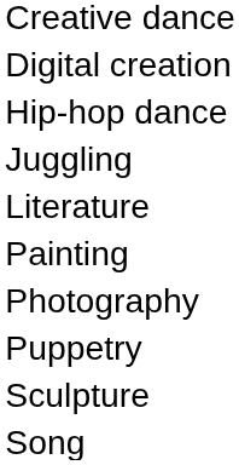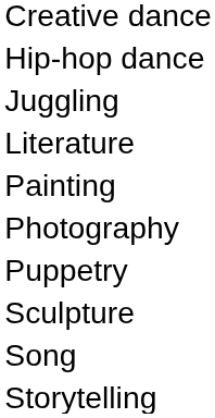 <table>
 <tr>
 <td>Creative dance</td>
-<td></td>
-<td></td>
-<td></td>
-</tr>
-<tr>
-<td>Digital creation</td>
 <td></td>
 <td></td>
 <td></td>
 </tr>
 <tr>
 <td>Hip-hop dance</td>
 <td></td>
 <td></td>
 <td></td>
 </tr>
 <tr>
 <td>Juggling</td>
 <td></td>
 <td></td>
 <td></td>
 </tr>
 <tr>
 <td>Literature</td>
 <td></td>
 <td></td>
 <td></td>
 </tr>
 <tr>
 <td>Painting</td>
 <td></td>
 <td></td>
 <td></td>
 </tr>
 <tr>
 <td>Photography</td>
 <td></td>
 <td></td>
 <td></td>
 </tr>
 <tr>
 <td>Puppetry</td>
 <td></td>
 <td></td>
 <td></td>
 </tr>
 <tr>
 <td>Sculpture</td>
 <td></td>
 <td></td>
 <td></td>
 </tr>
 <tr>
 <td>Song</td>
 <td></td>
 <td></td>
 <td></td>
 </tr>
+<tr>
+<td>Storytelling</td>
+<td></td>
+<td></td>
+<td></td>
+</tr>
 </table>
